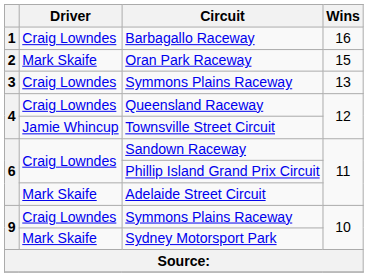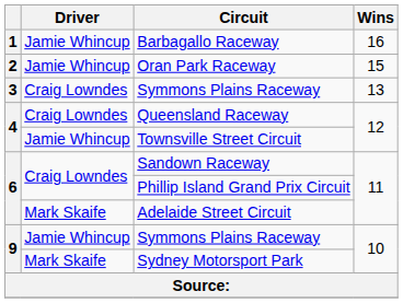 <table class="wikitable" style="font-size: 90%">
 <tr>
 <th></th>
 <th>Driver</th>
 <th>Circuit</th>
 <th>Wins</th>
 </tr>
 <tr>
 <th>1</th>
-<td> <a href='#'>Craig Lowndes</a></td>
+<td> <a href='#'>Jamie Whincup</a></td>
 <td><a href='#'>Barbagallo Raceway</a></td>
 <td align="center">16</td>
 </tr>
 <tr>
 <th>2</th>
-<td> <a href='#'>Mark Skaife</a></td>
+<td> <a href='#'>Jamie Whincup</a></td>
 <td><a href='#'>Oran Park Raceway</a></td>
 <td align="center">15</td>
 </tr>
 <tr>
 <th>3</th>
 <td> <a href='#'>Craig Lowndes</a></td>
 <td><a href='#'>Symmons Plains Raceway</a></td>
 <td align="center">13</td>
 </tr>
 <tr>
 <th rowspan="2">4</th>
 <td> <a href='#'>Craig Lowndes</a></td>
 <td><a href='#'>Queensland Raceway</a></td>
 <td rowspan="2" align="center">12</td>
 </tr>
 <tr>
 <td> <a href='#'>Jamie Whincup</a></td>
 <td><a href='#'>Townsville Street Circuit</a></td>
 </tr>
 <tr>
 <th rowspan="3">6</th>
 <td rowspan="2"> <a href='#'>Craig Lowndes</a></td>
 <td><a href='#'>Sandown Raceway</a></td>
 <td rowspan="3" align="center">11</td>
 </tr>
 <tr>
 <td><a href='#'>Phillip Island Grand Prix Circuit</a></td>
 </tr>
 <tr>
 <td> <a href='#'>Mark Skaife</a></td>
 <td><a href='#'>Adelaide Street Circuit</a></td>
 </tr>
 <tr>
 <th rowspan="2">9</th>
-<td> <a href='#'>Craig Lowndes</a></td>
+<td> <a href='#'>Jamie Whincup</a></td>
 <td><a href='#'>Symmons Plains Raceway</a></td>
 <td rowspan="2" align="center">10</td>
 </tr>
 <tr>
 <td> <a href='#'>Mark Skaife</a></td>
 <td><a href='#'>Sydney Motorsport Park</a></td>
 </tr>
 <tr>
 <th colspan="4">Source:</th>
 </tr>
 <tr>
 </tr>
 </table>
